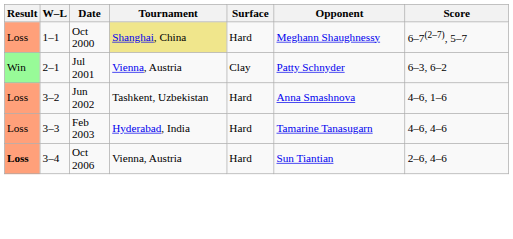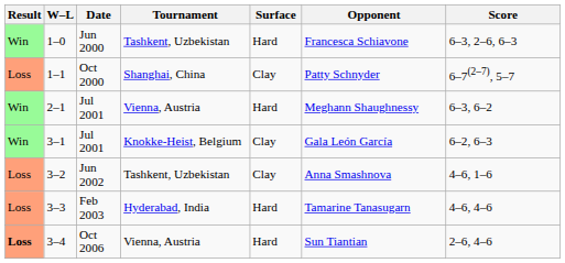 <table class="sortable wikitable">
 <tr>
 <th>Result</th>
 <th class="unsortable">W–L</th>
 <th style="width:50px">Date</th>
 <th style="width:160px">Tournament</th>
 <th style="width:60px">Surface</th>
 <th style="width:180px">Opponent</th>
 <th style="width:140px" class="unsortable">Score</th>
 </tr>
 <tr>
+<td style="background:#98fb98;">Win</td>
+<td>1–0</td>
+<td>Jun 2000</td>
+<td><a href='#'>Tashkent</a>, Uzbekistan</td>
+<td>Hard</td>
+<td> <a href='#'>Francesca Schiavone</a></td>
+<td>6–3, 2–6, 6–3</td>
+</tr>
+<tr>
 <td style="background:#ffa07a;">Loss</td>
 <td>1–1</td>
 <td>Oct 2000</td>
-<td style="background: khaki;"><a href='#'>Shanghai</a>, China</td>
-<td>Hard</td>
-<td> <a href='#'>Meghann Shaughnessy</a></td>
+<td><a href='#'>Shanghai</a>, China</td>
+<td>Clay</td>
+<td> <a href='#'>Patty Schnyder</a></td>
 <td>6–7<sup>(2–7)</sup>, 5–7</td>
 </tr>
 <tr>
 <td style="background:#98fb98;">Win</td>
 <td>2–1</td>
 <td>Jul 2001</td>
 <td><a href='#'>Vienna</a>, Austria</td>
+<td>Hard</td>
+<td> <a href='#'>Meghann Shaughnessy</a></td>
+<td>6–3, 6–2</td>
+</tr>
+<tr>
+<td style="background:#98fb98;">Win</td>
+<td>3–1</td>
+<td>Jul 2001</td>
+<td><a href='#'>Knokke-Heist</a>, Belgium</td>
 <td>Clay</td>
-<td> <a href='#'>Patty Schnyder</a></td>
-<td>6–3, 6–2</td>
+<td> <a href='#'>Gala León García</a></td>
+<td>6–2, 6–3</td>
 </tr>
 <tr>
 <td style="background:#ffa07a;">Loss</td>
 <td>3–2</td>
 <td>Jun 2002</td>
 <td>Tashkent, Uzbekistan</td>
-<td>Hard</td>
+<td>Clay</td>
 <td> <a href='#'>Anna Smashnova</a></td>
 <td>4–6, 1–6</td>
 </tr>
 <tr>
 <td style="background:#ffa07a;">Loss</td>
 <td>3–3</td>
 <td>Feb 2003</td>
 <td><a href='#'>Hyderabad</a>, India</td>
 <td>Hard</td>
 <td> <a href='#'>Tamarine Tanasugarn</a></td>
 <td>4–6, 4–6</td>
 </tr>
 <tr>
 <td style="background:#ffa07a;"><strong>Loss</strong></td>
 <td>3–4</td>
 <td>Oct 2006</td>
 <td>Vienna, Austria</td>
 <td>Hard</td>
 <td> <a href='#'>Sun Tiantian</a></td>
 <td>2–6, 4–6</td>
 </tr>
 </table>
